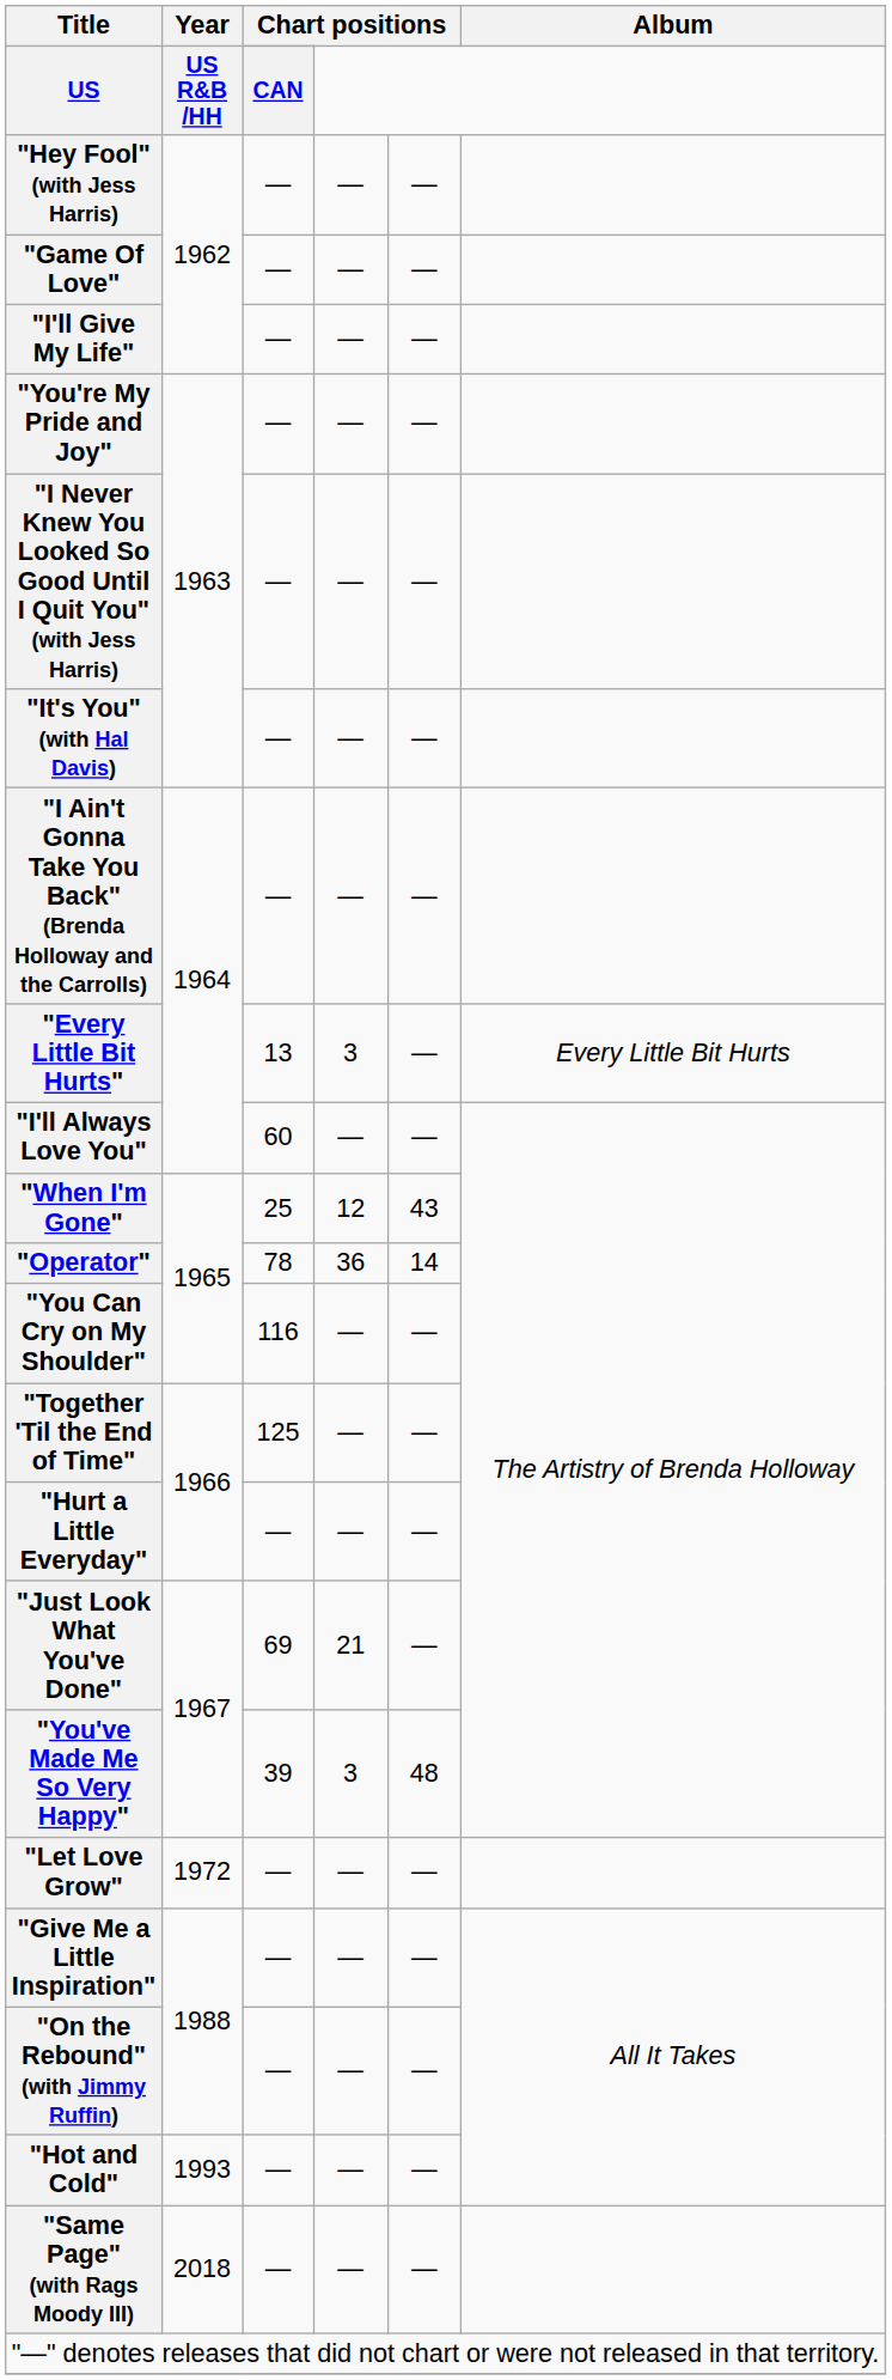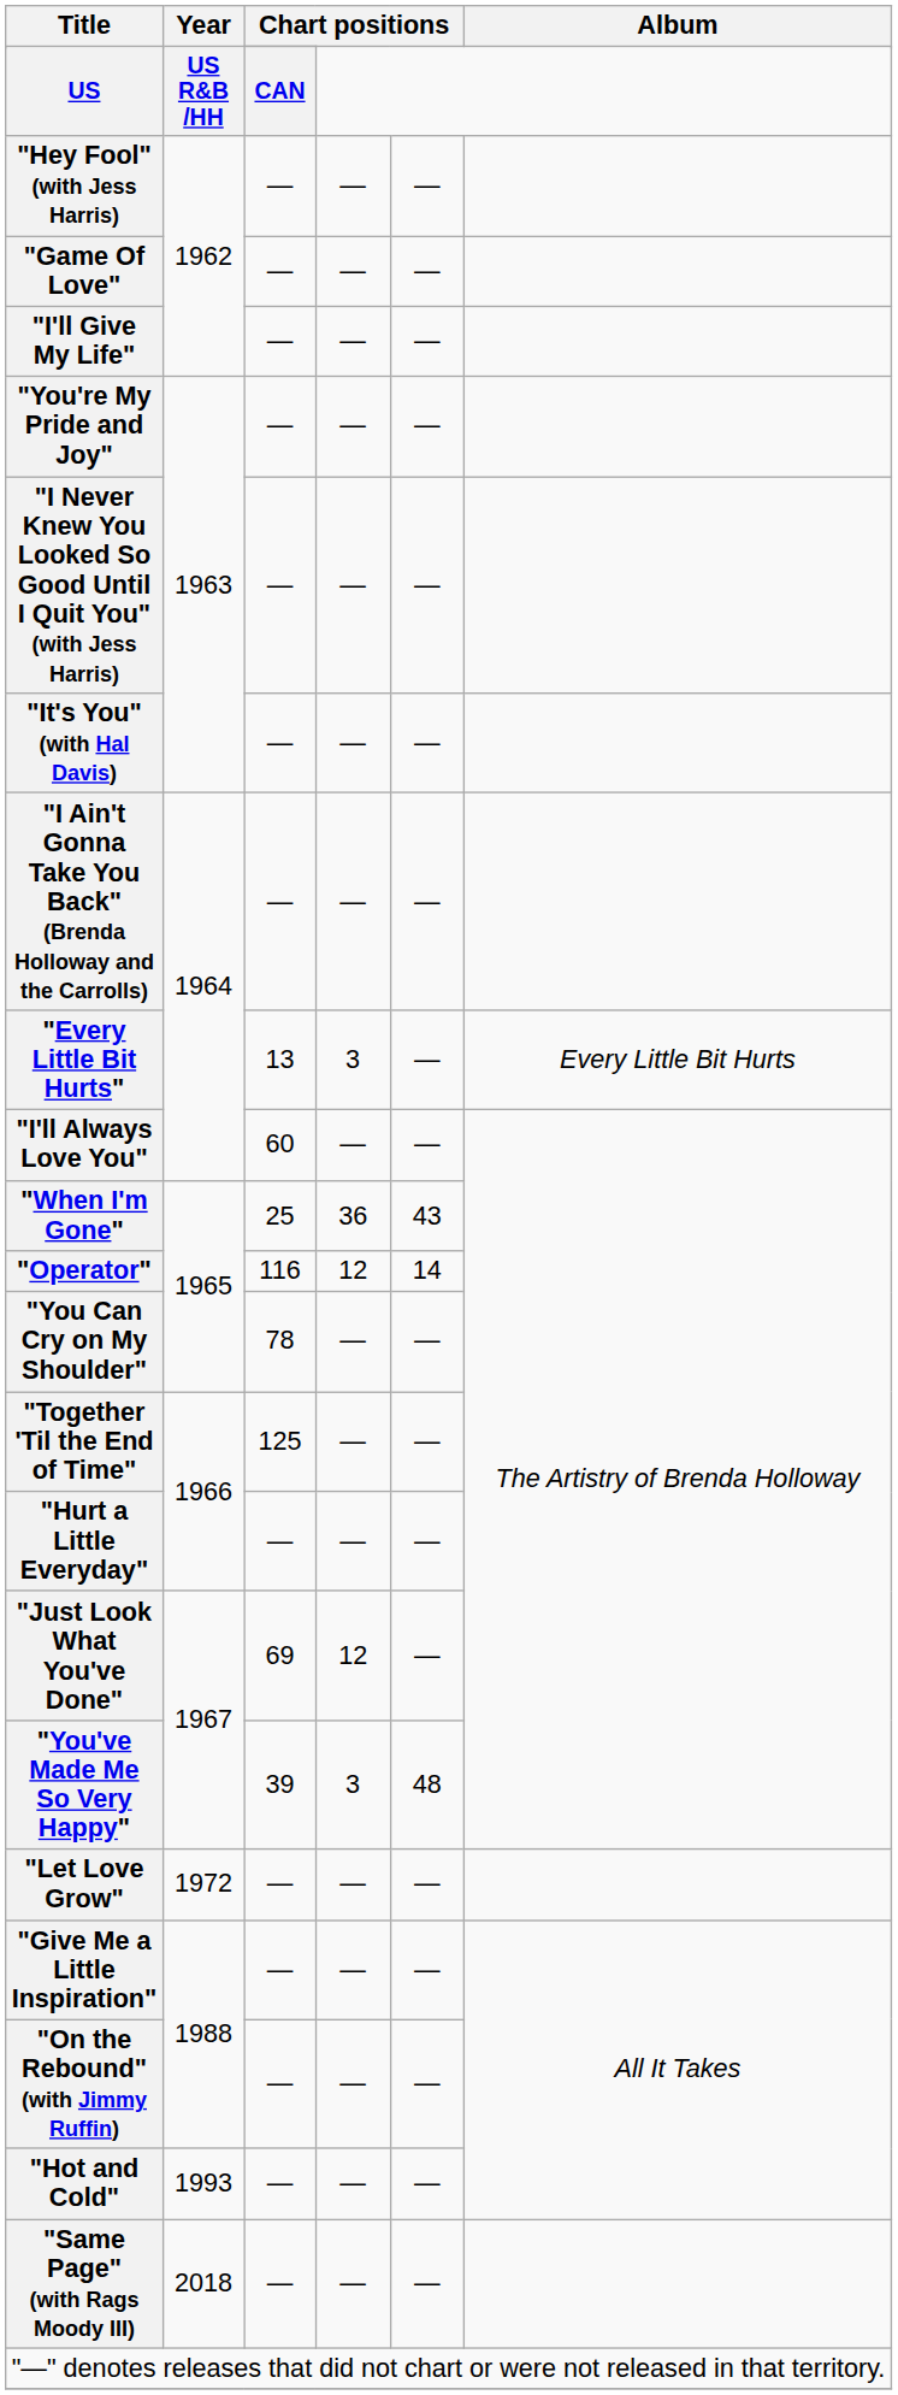 <table class="wikitable plainrowheaders" style="text-align:center;" border="1">
 <tr>
 <th scope="col" rowspan="2">Title</th>
 <th scope="col" rowspan="2">Year</th>
 <th scope="col" colspan="3">Chart positions</th>
 <th rowspan="2">Album</th>
 </tr>
 <tr>
 </tr>
 <tr>
 <th scope="col" style="width:3em;font-size:90%;"><a href='#'>US</a><br></th>
 <th scope="col" style="width:3em;font-size:90%;"><a href='#'>US<br>R&B<br>/HH</a><br></th>
 <th scope="col" style="width:2.6em; font-size:90%;"><a href='#'>CAN</a><br></th>
 </tr>
 <tr>
 <th scope="row">"Hey Fool"<br><small>(with Jess Harris)</small></th>
 <td rowspan="3">1962</td>
 <td>—</td>
 <td>—</td>
 <td>—</td>
 <td></td>
 </tr>
 <tr>
 <th scope="row">"Game Of Love"</th>
 <td>—</td>
 <td>—</td>
 <td>—</td>
 <td></td>
 </tr>
 <tr>
 <th scope="row">"I'll Give My Life"</th>
 <td>—</td>
 <td>—</td>
 <td>—</td>
 <td></td>
 </tr>
 <tr>
 <th scope="row">"You're My Pride and Joy"</th>
 <td rowspan="3">1963</td>
 <td>—</td>
 <td>—</td>
 <td>—</td>
 <td></td>
 </tr>
 <tr>
 <th scope="row">"I Never Knew You Looked So Good Until I Quit You"<br><small>(with Jess Harris)</small></th>
 <td>—</td>
 <td>—</td>
 <td>—</td>
 <td></td>
 </tr>
 <tr>
 <th scope="row">"It's You"<br><small>(with <a href='#'>Hal Davis</a>)</small></th>
 <td>—</td>
 <td>—</td>
 <td>—</td>
 <td></td>
 </tr>
 <tr>
 <th scope="row">"I Ain't Gonna Take You Back"<br><small>(Brenda Holloway and the Carrolls)</small></th>
 <td rowspan="3">1964</td>
 <td>—</td>
 <td>—</td>
 <td>—</td>
 <td></td>
 </tr>
 <tr>
 <th scope="row">"<a href='#'>Every Little Bit Hurts</a>"</th>
 <td>13</td>
 <td>3</td>
 <td>—</td>
 <td><em>Every Little Bit Hurts</em></td>
 </tr>
 <tr>
 <th scope="row">"I'll Always Love You"</th>
 <td>60</td>
 <td>—</td>
 <td>—</td>
 <td rowspan="8"><em>The Artistry of Brenda Holloway</em></td>
 </tr>
 <tr>
 <th scope="row">"<a href='#'>When I'm Gone</a>"</th>
 <td rowspan="3">1965</td>
 <td>25</td>
-<td>12</td>
+<td>36</td>
 <td>43</td>
 </tr>
 <tr>
 <th scope="row">"<a href='#'>Operator</a>"</th>
-<td>78</td>
-<td>36</td>
+<td>116</td>
+<td>12</td>
 <td>14</td>
 </tr>
 <tr>
 <th scope="row">"You Can Cry on My Shoulder"</th>
-<td>116</td>
+<td>78</td>
 <td>—</td>
 <td>—</td>
 </tr>
 <tr>
 <th scope="row">"Together 'Til the End of Time"</th>
 <td rowspan="2">1966</td>
 <td>125</td>
 <td>—</td>
 <td>—</td>
 </tr>
 <tr>
 <th scope="row">"Hurt a Little Everyday"</th>
 <td>—</td>
 <td>—</td>
 <td>—</td>
 </tr>
 <tr>
 <th scope="row">"Just Look What You've Done"</th>
 <td rowspan="2">1967</td>
 <td>69</td>
-<td>21</td>
+<td>12</td>
 <td>—</td>
 </tr>
 <tr>
 <th scope="row">"<a href='#'>You've Made Me So Very Happy</a>"</th>
 <td>39</td>
 <td>3</td>
 <td>48</td>
 </tr>
 <tr>
 <th scope="row">"Let Love Grow"</th>
 <td rowspan="1">1972</td>
 <td>—</td>
 <td>—</td>
 <td>—</td>
 <td></td>
 </tr>
 <tr>
 <th scope="row">"Give Me a Little Inspiration"</th>
 <td rowspan="2">1988</td>
 <td>—</td>
 <td>—</td>
 <td>—</td>
 <td rowspan="3"><em>All It Takes</em></td>
 </tr>
 <tr>
 <th scope="row">"On the Rebound"<br><small>(with <a href='#'>Jimmy Ruffin</a>)</small></th>
 <td>—</td>
 <td>—</td>
 <td>—</td>
 </tr>
 <tr>
 <th scope="row">"Hot and Cold"</th>
 <td rowspan="1">1993</td>
 <td>—</td>
 <td>—</td>
 <td>—</td>
 </tr>
 <tr>
 <th scope="row">"Same Page"<br><small>(with Rags Moody III)</small></th>
 <td rowspan="1">2018</td>
 <td>—</td>
 <td>—</td>
 <td>—</td>
 <td></td>
 </tr>
 <tr>
 <td align="center" colspan="7">"—" denotes releases that did not chart or were not released in that territory.</td>
 </tr>
 <tr>
 </tr>
 </table>
